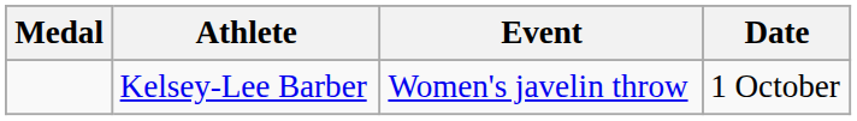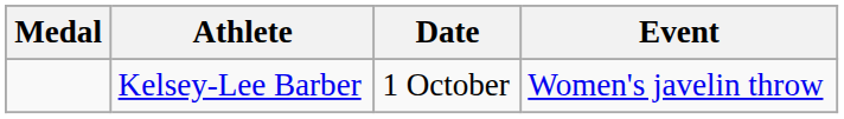 <table class=wikitable style=font-size:90% width=60%>
 <tr>
 <th>Medal</th>
 <th>Athlete</th>
+<th>Date</th>
 <th>Event</th>
-<th>Date</th>
 </tr>
 <tr>
 <td></td>
 <td><a href='#'>Kelsey-Lee Barber</a></td>
+<td>1 October</td>
 <td><a href='#'>Women's javelin throw</a></td>
-<td>1 October</td>
 </tr>
 </table>
